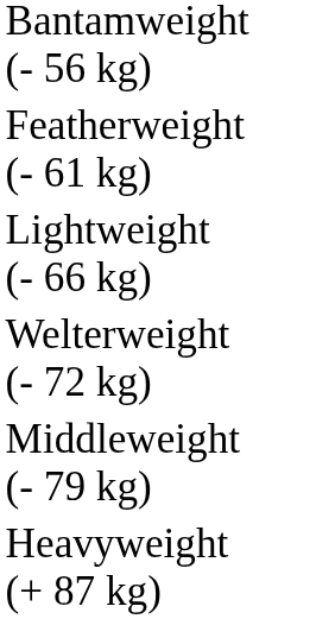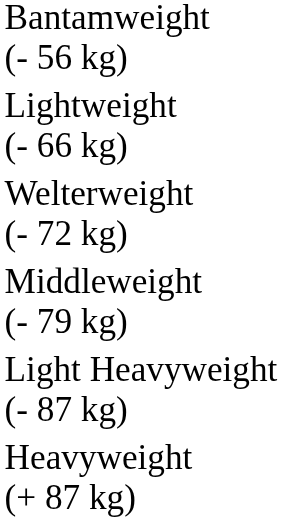 <table>
 <tr>
 <td>Bantamweight <br> (- 56 kg) </td>
-<td></td>
-<td></td>
-<td></td>
-</tr>
-<tr>
-<td>Featherweight<br>(- 61 kg) </td>
 <td></td>
 <td></td>
 <td></td>
 </tr>
 <tr>
 <td>Lightweight<br>(- 66 kg) </td>
 <td></td>
 <td></td>
 <td></td>
 </tr>
 <tr>
 <td>Welterweight<br>(- 72 kg) </td>
 <td></td>
 <td></td>
 <td></td>
 </tr>
 <tr>
 <td>Middleweight<br>(- 79 kg) </td>
 <td></td>
 <td></td>
 <td></td>
 </tr>
 <tr>
+<td>Light Heavyweight<br>(- 87 kg) </td>
+<td></td>
+<td></td>
+<td></td>
+</tr>
+<tr>
 <td>Heavyweight<br>(+ 87 kg) </td>
 <td></td>
 <td></td>
 <td></td>
 </tr>
 </table>
